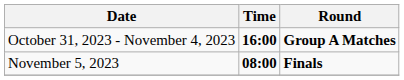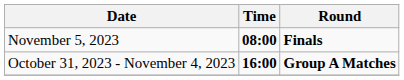 <table class="wikitable">
 <tr>
 <th>Date</th>
 <th>Time</th>
 <th>Round</th>
 </tr>
 <tr>
+<td>November 5, 2023</td>
+<td><strong>08:00</strong></td>
+<td><strong>Finals</strong></td>
+</tr>
+<tr>
 <td>October 31, 2023 - November 4, 2023</td>
 <td><strong>16:00</strong></td>
 <td><strong>Group A Matches</strong></td>
 </tr>
 <tr>
-<td>November 5, 2023</td>
-<td><strong>08:00</strong></td>
-<td><strong>Finals</strong></td>
-</tr>
-<tr>
 </tr>
 </table>
